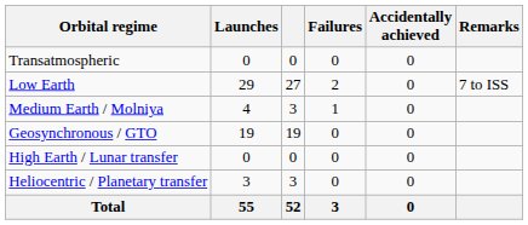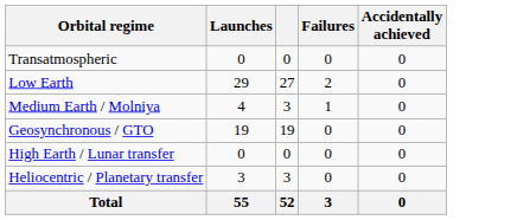 <table class="wikitable sortable" style=text-align:center>
 <tr>
 <th>Orbital regime</th>
 <th>Launches</th>
 <th></th>
 <th>Failures</th>
 <th>Accidentally<br>achieved</th>
-<th>Remarks</th>
 </tr>
 <tr>
 <td align=left>Transatmospheric</td>
 <td>0</td>
 <td>0</td>
 <td>0</td>
 <td>0</td>
-<td></td>
 </tr>
 <tr>
 <td align=left><a href='#'>Low Earth</a></td>
 <td>29</td>
 <td>27</td>
 <td>2</td>
 <td>0</td>
-<td align=left>7 to ISS</td>
 </tr>
 <tr>
 <td align=left><a href='#'>Medium Earth</a> / <a href='#'>Molniya</a></td>
 <td>4</td>
 <td>3</td>
 <td>1</td>
 <td>0</td>
-<td></td>
 </tr>
 <tr>
 <td align=left><a href='#'>Geosynchronous</a> / <a href='#'>GTO</a></td>
 <td>19</td>
 <td>19</td>
 <td>0</td>
 <td>0</td>
-<td></td>
 </tr>
 <tr>
 <td align=left><a href='#'>High Earth</a> / <a href='#'>Lunar transfer</a></td>
 <td>0</td>
 <td>0</td>
 <td>0</td>
 <td>0</td>
-<td></td>
 </tr>
 <tr>
 <td align=left><a href='#'>Heliocentric</a> / <a href='#'>Planetary transfer</a></td>
 <td>3</td>
 <td>3</td>
 <td>0</td>
 <td>0</td>
-<td></td>
 </tr>
 <tr class="sortbottom">
 <th>Total</th>
 <th>55</th>
 <th>52</th>
 <th>3</th>
 <th>0</th>
-<th></th>
 </tr>
 </table>
